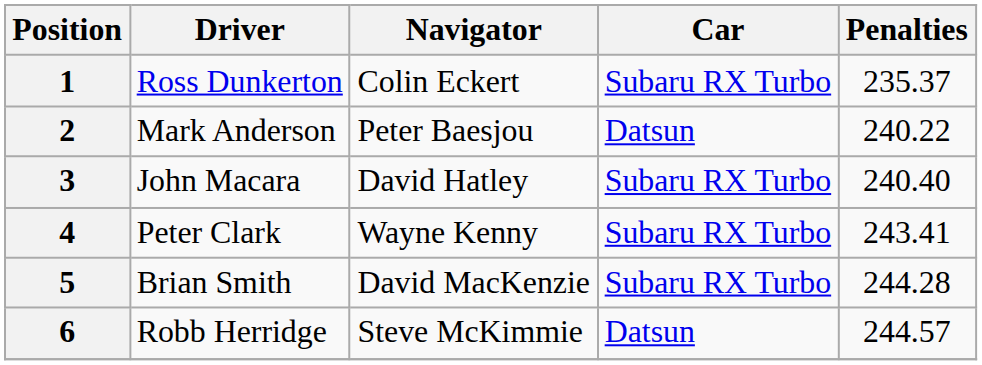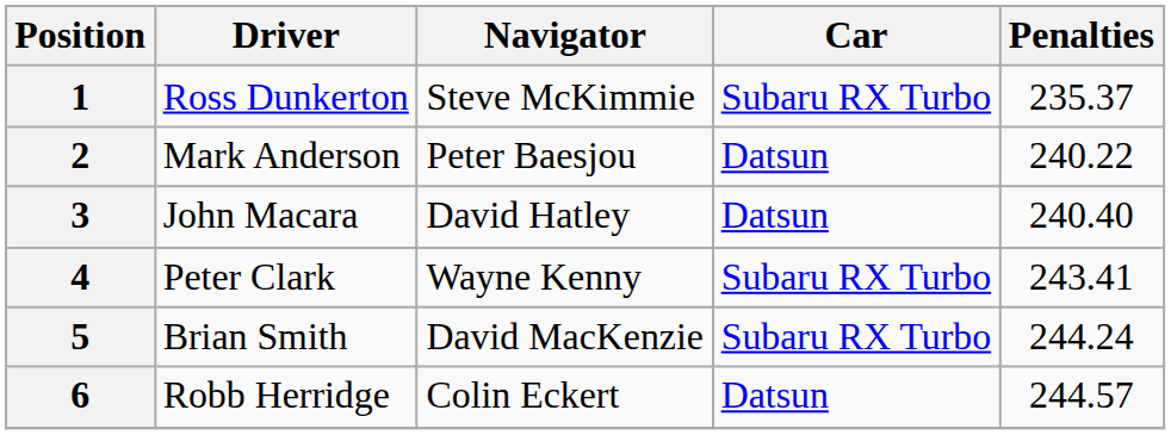 <table class="wikitable" border="1">
 <tr>
 <th>Position</th>
 <th>Driver</th>
 <th>Navigator</th>
 <th>Car</th>
 <th>Penalties</th>
 </tr>
 <tr>
 <th>1</th>
 <td><a href='#'>Ross Dunkerton</a></td>
-<td>Colin Eckert</td>
+<td>Steve McKimmie</td>
 <td><a href='#'>Subaru RX Turbo</a></td>
 <td align="center">235.37</td>
 </tr>
 <tr>
 <th>2</th>
 <td>Mark Anderson</td>
 <td>Peter Baesjou</td>
 <td><a href='#'>Datsun</a></td>
 <td align="center">240.22</td>
 </tr>
 <tr>
 <th>3</th>
 <td>John Macara</td>
 <td>David Hatley</td>
-<td><a href='#'>Subaru RX Turbo</a></td>
+<td><a href='#'>Datsun</a></td>
 <td align="center">240.40</td>
 </tr>
 <tr>
 <th>4</th>
 <td>Peter Clark</td>
 <td>Wayne Kenny</td>
 <td><a href='#'>Subaru RX Turbo</a></td>
 <td align="center">243.41</td>
 </tr>
 <tr>
 <th>5</th>
 <td>Brian Smith</td>
 <td>David MacKenzie</td>
 <td><a href='#'>Subaru RX Turbo</a></td>
-<td align="center">244.28</td>
+<td align="center">244.24</td>
 </tr>
 <tr>
 <th>6</th>
 <td>Robb Herridge</td>
-<td>Steve McKimmie</td>
+<td>Colin Eckert</td>
 <td><a href='#'>Datsun</a></td>
 <td align="center">244.57</td>
 </tr>
 <tr>
 </tr>
 </table>
